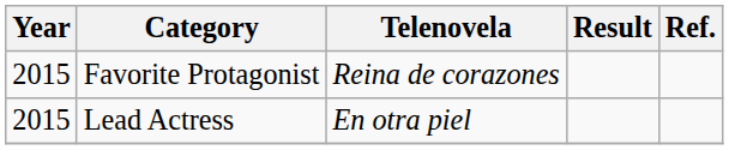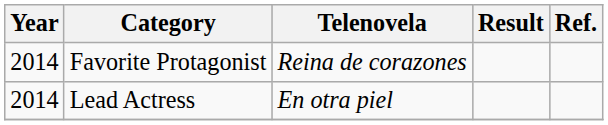 <table class="wikitable">
 <tr>
 <th><strong>Year</strong></th>
 <th><strong>Category</strong></th>
 <th><strong>Telenovela</strong></th>
 <th><strong>Result</strong></th>
 <th>Ref.</th>
 </tr>
 <tr>
-<td>2015</td>
+<td>2014</td>
 <td>Favorite Protagonist</td>
 <td><em>Reina de corazones</em></td>
 <td></td>
 <td></td>
 </tr>
 <tr>
-<td>2015</td>
+<td>2014</td>
 <td>Lead Actress</td>
 <td><em>En otra piel</em></td>
 <td></td>
 <td></td>
 </tr>
 <tr>
 </tr>
 </table>
